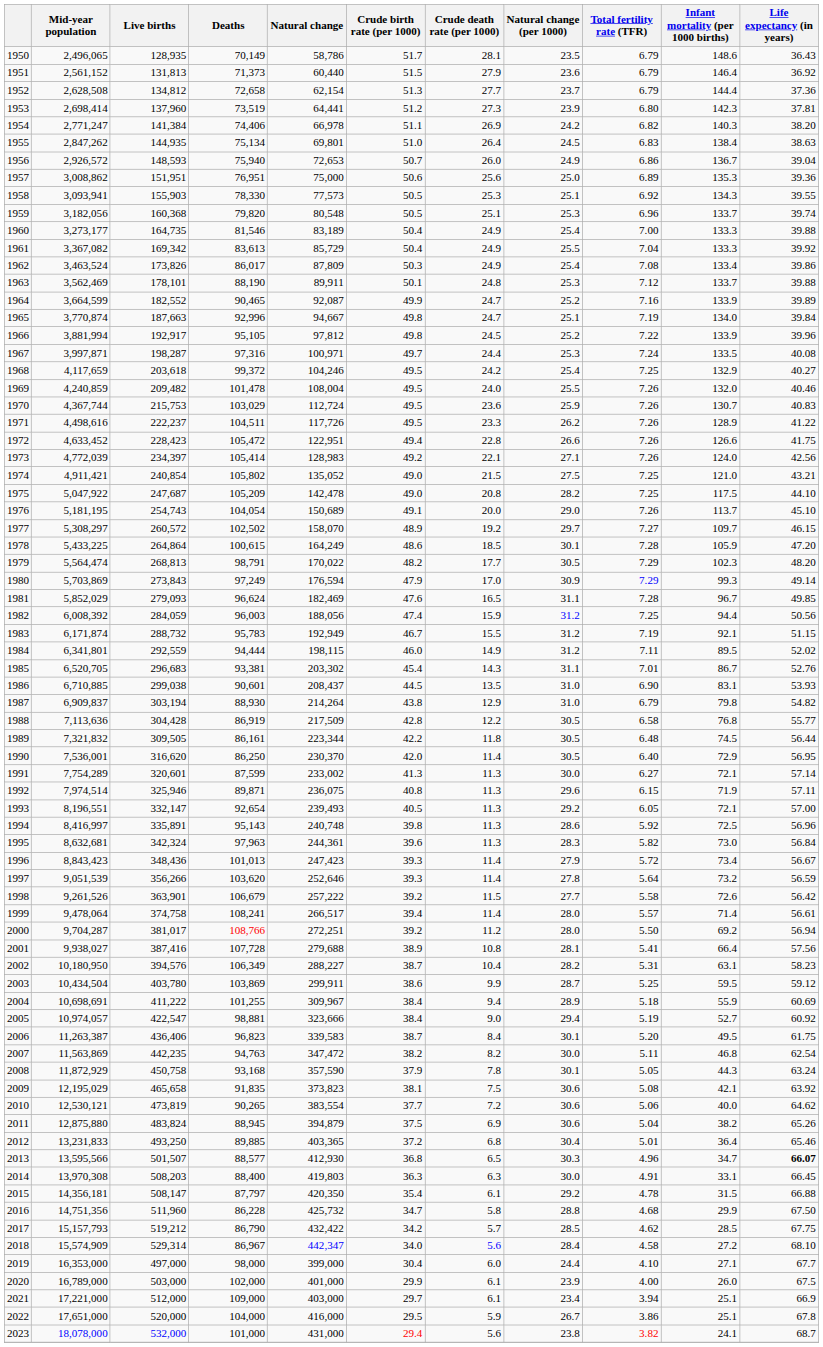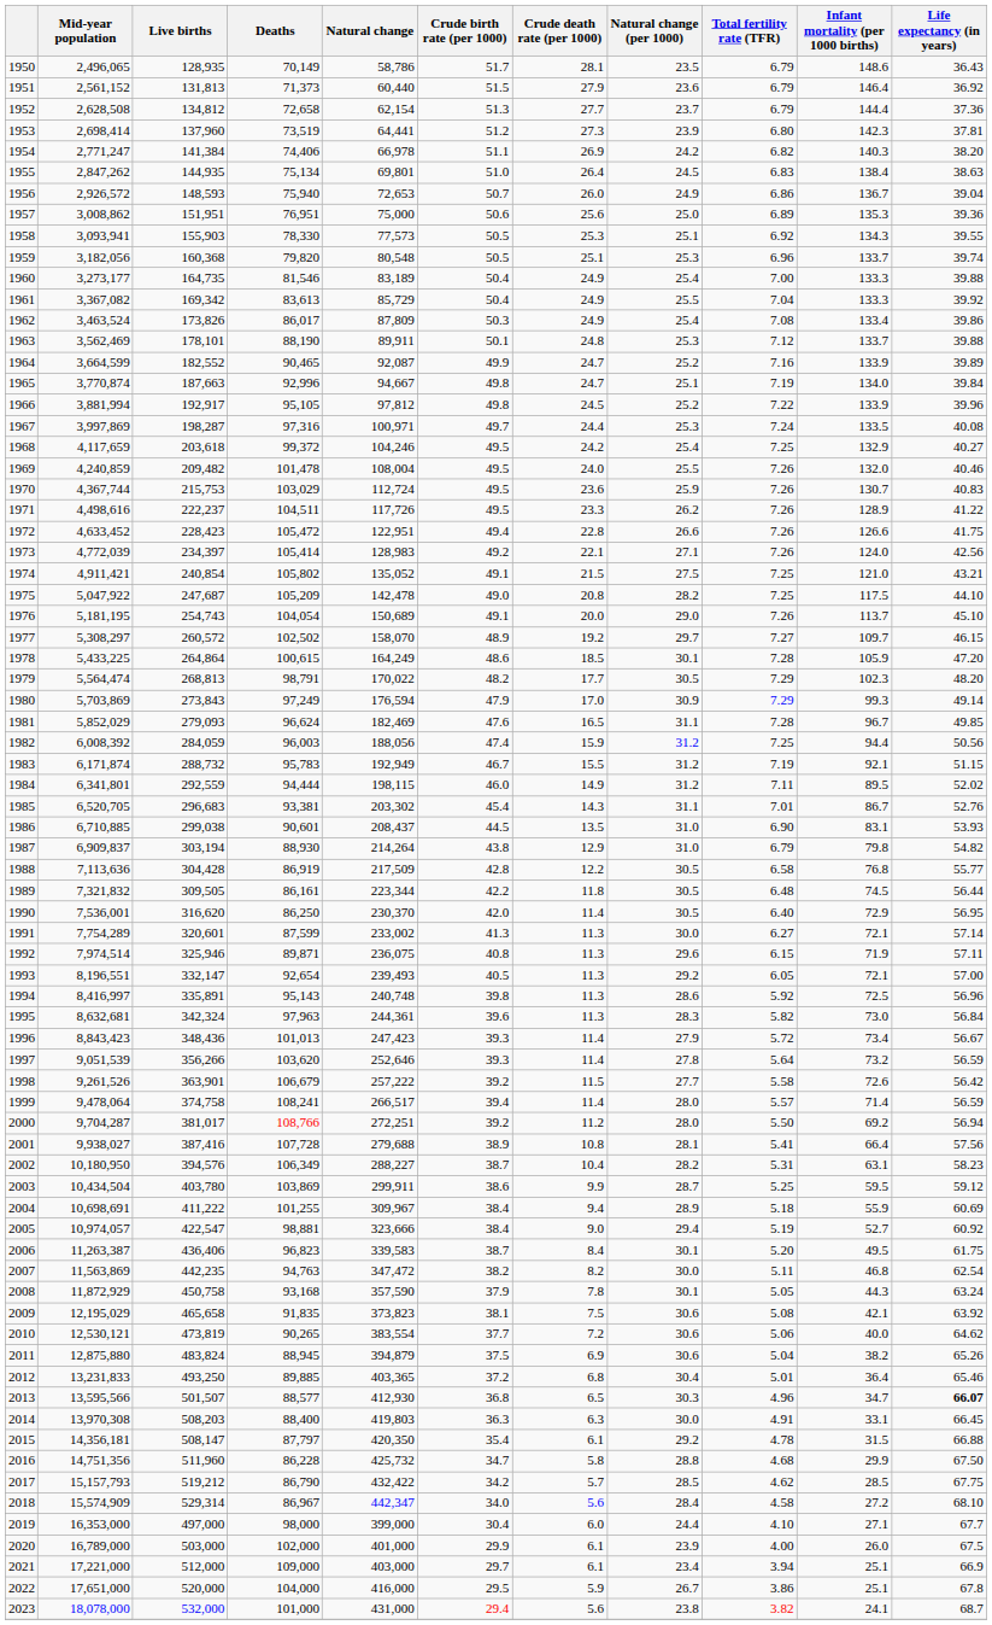 <table class="wikitable sortable" style="text-align:right">
 <tr>
 <th></th>
 <th style="width:80pt;">Mid-year population</th>
 <th style="width:80pt;">Live births</th>
 <th style="width:80pt;">Deaths</th>
 <th style="width:80pt;">Natural change</th>
 <th style="width:80pt;">Crude birth rate (per 1000)</th>
 <th style="width:80pt;">Crude death rate (per 1000)</th>
 <th style="width:80pt;">Natural change (per 1000)</th>
 <th style="width:80pt;"><a href='#'>Total fertility rate</a> (TFR)</th>
 <th style="width:80pt;"><a href='#'>Infant mortality</a> (per 1000 births)</th>
 <th style="width:80pt;"><a href='#'>Life expectancy</a> (in years)</th>
 </tr>
 <tr>
 <td>1950</td>
 <td>2,496,065</td>
 <td>128,935</td>
 <td>70,149</td>
 <td>58,786</td>
 <td>51.7</td>
 <td>28.1</td>
 <td>23.5</td>
 <td>6.79</td>
 <td>148.6</td>
 <td>36.43</td>
 </tr>
 <tr>
 <td>1951</td>
 <td>2,561,152</td>
 <td>131,813</td>
 <td>71,373</td>
 <td>60,440</td>
 <td>51.5</td>
 <td>27.9</td>
 <td>23.6</td>
 <td>6.79</td>
 <td>146.4</td>
 <td>36.92</td>
 </tr>
 <tr>
 <td>1952</td>
 <td>2,628,508</td>
 <td>134,812</td>
 <td>72,658</td>
 <td>62,154</td>
 <td>51.3</td>
 <td>27.7</td>
 <td>23.7</td>
 <td>6.79</td>
 <td>144.4</td>
 <td>37.36</td>
 </tr>
 <tr>
 <td>1953</td>
 <td>2,698,414</td>
 <td>137,960</td>
 <td>73,519</td>
 <td>64,441</td>
 <td>51.2</td>
 <td>27.3</td>
 <td>23.9</td>
 <td>6.80</td>
 <td>142.3</td>
 <td>37.81</td>
 </tr>
 <tr>
 <td>1954</td>
 <td>2,771,247</td>
 <td>141,384</td>
 <td>74,406</td>
 <td>66,978</td>
 <td>51.1</td>
 <td>26.9</td>
 <td>24.2</td>
 <td>6.82</td>
 <td>140.3</td>
 <td>38.20</td>
 </tr>
 <tr>
 <td>1955</td>
 <td>2,847,262</td>
 <td>144,935</td>
 <td>75,134</td>
 <td>69,801</td>
 <td>51.0</td>
 <td>26.4</td>
 <td>24.5</td>
 <td>6.83</td>
 <td>138.4</td>
 <td>38.63</td>
 </tr>
 <tr>
 <td>1956</td>
 <td>2,926,572</td>
 <td>148,593</td>
 <td>75,940</td>
 <td>72,653</td>
 <td>50.7</td>
 <td>26.0</td>
 <td>24.9</td>
 <td>6.86</td>
 <td>136.7</td>
 <td>39.04</td>
 </tr>
 <tr>
 <td>1957</td>
 <td>3,008,862</td>
 <td>151,951</td>
 <td>76,951</td>
 <td>75,000</td>
 <td>50.6</td>
 <td>25.6</td>
 <td>25.0</td>
 <td>6.89</td>
 <td>135.3</td>
 <td>39.36</td>
 </tr>
 <tr>
 <td>1958</td>
 <td>3,093,941</td>
 <td>155,903</td>
 <td>78,330</td>
 <td>77,573</td>
 <td>50.5</td>
 <td>25.3</td>
 <td>25.1</td>
 <td>6.92</td>
 <td>134.3</td>
 <td>39.55</td>
 </tr>
 <tr>
 <td>1959</td>
 <td>3,182,056</td>
 <td>160,368</td>
 <td>79,820</td>
 <td>80,548</td>
 <td>50.5</td>
 <td>25.1</td>
 <td>25.3</td>
 <td>6.96</td>
 <td>133.7</td>
 <td>39.74</td>
 </tr>
 <tr>
 <td>1960</td>
 <td>3,273,177</td>
 <td>164,735</td>
 <td>81,546</td>
 <td>83,189</td>
 <td>50.4</td>
 <td>24.9</td>
 <td>25.4</td>
 <td>7.00</td>
 <td>133.3</td>
 <td>39.88</td>
 </tr>
 <tr>
 <td>1961</td>
 <td>3,367,082</td>
 <td>169,342</td>
 <td>83,613</td>
 <td>85,729</td>
 <td>50.4</td>
 <td>24.9</td>
 <td>25.5</td>
 <td>7.04</td>
 <td>133.3</td>
 <td>39.92</td>
 </tr>
 <tr>
 <td>1962</td>
 <td>3,463,524</td>
 <td>173,826</td>
 <td>86,017</td>
 <td>87,809</td>
 <td>50.3</td>
 <td>24.9</td>
 <td>25.4</td>
 <td>7.08</td>
 <td>133.4</td>
 <td>39.86</td>
 </tr>
 <tr>
 <td>1963</td>
 <td>3,562,469</td>
 <td>178,101</td>
 <td>88,190</td>
 <td>89,911</td>
 <td>50.1</td>
 <td>24.8</td>
 <td>25.3</td>
 <td>7.12</td>
 <td>133.7</td>
 <td>39.88</td>
 </tr>
 <tr>
 <td>1964</td>
 <td>3,664,599</td>
 <td>182,552</td>
 <td>90,465</td>
 <td>92,087</td>
 <td>49.9</td>
 <td>24.7</td>
 <td>25.2</td>
 <td>7.16</td>
 <td>133.9</td>
 <td>39.89</td>
 </tr>
 <tr>
 <td>1965</td>
 <td>3,770,874</td>
 <td>187,663</td>
 <td>92,996</td>
 <td>94,667</td>
 <td>49.8</td>
 <td>24.7</td>
 <td>25.1</td>
 <td>7.19</td>
 <td>134.0</td>
 <td>39.84</td>
 </tr>
 <tr>
 <td>1966</td>
 <td>3,881,994</td>
 <td>192,917</td>
 <td>95,105</td>
 <td>97,812</td>
 <td>49.8</td>
 <td>24.5</td>
 <td>25.2</td>
 <td>7.22</td>
 <td>133.9</td>
 <td>39.96</td>
 </tr>
 <tr>
 <td>1967</td>
-<td>3,997,871</td>
+<td>3,997,869</td>
 <td>198,287</td>
 <td>97,316</td>
 <td>100,971</td>
 <td>49.7</td>
 <td>24.4</td>
 <td>25.3</td>
 <td>7.24</td>
 <td>133.5</td>
 <td>40.08</td>
 </tr>
 <tr>
 <td>1968</td>
 <td>4,117,659</td>
 <td>203,618</td>
 <td>99,372</td>
 <td>104,246</td>
 <td>49.5</td>
 <td>24.2</td>
 <td>25.4</td>
 <td>7.25</td>
 <td>132.9</td>
 <td>40.27</td>
 </tr>
 <tr>
 <td>1969</td>
 <td>4,240,859</td>
 <td>209,482</td>
 <td>101,478</td>
 <td>108,004</td>
 <td>49.5</td>
 <td>24.0</td>
 <td>25.5</td>
 <td>7.26</td>
 <td>132.0</td>
 <td>40.46</td>
 </tr>
 <tr>
 <td>1970</td>
 <td>4,367,744</td>
 <td>215,753</td>
 <td>103,029</td>
 <td>112,724</td>
 <td>49.5</td>
 <td>23.6</td>
 <td>25.9</td>
 <td>7.26</td>
 <td>130.7</td>
 <td>40.83</td>
 </tr>
 <tr>
 <td>1971</td>
 <td>4,498,616</td>
 <td>222,237</td>
 <td>104,511</td>
 <td>117,726</td>
 <td>49.5</td>
 <td>23.3</td>
 <td>26.2</td>
 <td>7.26</td>
 <td>128.9</td>
 <td>41.22</td>
 </tr>
 <tr>
 <td>1972</td>
 <td>4,633,452</td>
 <td>228,423</td>
 <td>105,472</td>
 <td>122,951</td>
 <td>49.4</td>
 <td>22.8</td>
 <td>26.6</td>
 <td>7.26</td>
 <td>126.6</td>
 <td>41.75</td>
 </tr>
 <tr>
 <td>1973</td>
 <td>4,772,039</td>
 <td>234,397</td>
 <td>105,414</td>
 <td>128,983</td>
 <td>49.2</td>
 <td>22.1</td>
 <td>27.1</td>
 <td>7.26</td>
 <td>124.0</td>
 <td>42.56</td>
 </tr>
 <tr>
 <td>1974</td>
 <td>4,911,421</td>
 <td>240,854</td>
 <td>105,802</td>
 <td>135,052</td>
-<td>49.0</td>
+<td>49.1</td>
 <td>21.5</td>
 <td>27.5</td>
 <td>7.25</td>
 <td>121.0</td>
 <td>43.21</td>
 </tr>
 <tr>
 <td>1975</td>
 <td>5,047,922</td>
 <td>247,687</td>
 <td>105,209</td>
 <td>142,478</td>
 <td>49.0</td>
 <td>20.8</td>
 <td>28.2</td>
 <td>7.25</td>
 <td>117.5</td>
 <td>44.10</td>
 </tr>
 <tr>
 <td>1976</td>
 <td>5,181,195</td>
 <td>254,743</td>
 <td>104,054</td>
 <td>150,689</td>
 <td>49.1</td>
 <td>20.0</td>
 <td>29.0</td>
 <td>7.26</td>
 <td>113.7</td>
 <td>45.10</td>
 </tr>
 <tr>
 <td>1977</td>
 <td>5,308,297</td>
 <td>260,572</td>
 <td>102,502</td>
 <td>158,070</td>
 <td>48.9</td>
 <td>19.2</td>
 <td>29.7</td>
 <td>7.27</td>
 <td>109.7</td>
 <td>46.15</td>
 </tr>
 <tr>
 <td>1978</td>
 <td>5,433,225</td>
 <td>264,864</td>
 <td>100,615</td>
 <td>164,249</td>
 <td>48.6</td>
 <td>18.5</td>
 <td>30.1</td>
 <td>7.28</td>
 <td>105.9</td>
 <td>47.20</td>
 </tr>
 <tr>
 <td>1979</td>
 <td>5,564,474</td>
 <td>268,813</td>
 <td>98,791</td>
 <td>170,022</td>
 <td>48.2</td>
 <td>17.7</td>
 <td>30.5</td>
 <td>7.29</td>
 <td>102.3</td>
 <td>48.20</td>
 </tr>
 <tr>
 <td>1980</td>
 <td>5,703,869</td>
 <td>273,843</td>
 <td>97,249</td>
 <td>176,594</td>
 <td>47.9</td>
 <td>17.0</td>
 <td>30.9</td>
 <td style="color:blue">7.29</td>
 <td>99.3</td>
 <td>49.14</td>
 </tr>
 <tr>
 <td>1981</td>
 <td>5,852,029</td>
 <td>279,093</td>
 <td>96,624</td>
 <td>182,469</td>
 <td>47.6</td>
 <td>16.5</td>
 <td>31.1</td>
 <td>7.28</td>
 <td>96.7</td>
 <td>49.85</td>
 </tr>
 <tr>
 <td>1982</td>
 <td>6,008,392</td>
 <td>284,059</td>
 <td>96,003</td>
 <td>188,056</td>
 <td>47.4</td>
 <td>15.9</td>
 <td style="color:blue">31.2</td>
 <td>7.25</td>
 <td>94.4</td>
 <td>50.56</td>
 </tr>
 <tr>
 <td>1983</td>
 <td>6,171,874</td>
 <td>288,732</td>
 <td>95,783</td>
 <td>192,949</td>
 <td>46.7</td>
 <td>15.5</td>
 <td>31.2</td>
 <td>7.19</td>
 <td>92.1</td>
 <td>51.15</td>
 </tr>
 <tr>
 <td>1984</td>
 <td>6,341,801</td>
 <td>292,559</td>
 <td>94,444</td>
 <td>198,115</td>
 <td>46.0</td>
 <td>14.9</td>
 <td>31.2</td>
 <td>7.11</td>
 <td>89.5</td>
 <td>52.02</td>
 </tr>
 <tr>
 <td>1985</td>
 <td>6,520,705</td>
 <td>296,683</td>
 <td>93,381</td>
 <td>203,302</td>
 <td>45.4</td>
 <td>14.3</td>
 <td>31.1</td>
 <td>7.01</td>
 <td>86.7</td>
 <td>52.76</td>
 </tr>
 <tr>
 <td>1986</td>
 <td>6,710,885</td>
 <td>299,038</td>
 <td>90,601</td>
 <td>208,437</td>
 <td>44.5</td>
 <td>13.5</td>
 <td>31.0</td>
 <td>6.90</td>
 <td>83.1</td>
 <td>53.93</td>
 </tr>
 <tr>
 <td>1987</td>
 <td>6,909,837</td>
 <td>303,194</td>
 <td>88,930</td>
 <td>214,264</td>
 <td>43.8</td>
 <td>12.9</td>
 <td>31.0</td>
 <td>6.79</td>
 <td>79.8</td>
 <td>54.82</td>
 </tr>
 <tr>
 <td>1988</td>
 <td>7,113,636</td>
 <td>304,428</td>
 <td>86,919</td>
 <td>217,509</td>
 <td>42.8</td>
 <td>12.2</td>
 <td>30.5</td>
 <td>6.58</td>
 <td>76.8</td>
 <td>55.77</td>
 </tr>
 <tr>
 <td>1989</td>
 <td>7,321,832</td>
 <td>309,505</td>
 <td>86,161</td>
 <td>223,344</td>
 <td>42.2</td>
 <td>11.8</td>
 <td>30.5</td>
 <td>6.48</td>
 <td>74.5</td>
 <td>56.44</td>
 </tr>
 <tr>
 <td>1990</td>
 <td>7,536,001</td>
 <td>316,620</td>
 <td>86,250</td>
 <td>230,370</td>
 <td>42.0</td>
 <td>11.4</td>
 <td>30.5</td>
 <td>6.40</td>
 <td>72.9</td>
 <td>56.95</td>
 </tr>
 <tr>
 <td>1991</td>
 <td>7,754,289</td>
 <td>320,601</td>
 <td>87,599</td>
 <td>233,002</td>
 <td>41.3</td>
 <td>11.3</td>
 <td>30.0</td>
 <td>6.27</td>
 <td>72.1</td>
 <td>57.14</td>
 </tr>
 <tr>
 <td>1992</td>
 <td>7,974,514</td>
 <td>325,946</td>
 <td>89,871</td>
 <td>236,075</td>
 <td>40.8</td>
 <td>11.3</td>
 <td>29.6</td>
 <td>6.15</td>
 <td>71.9</td>
 <td>57.11</td>
 </tr>
 <tr>
 <td>1993</td>
 <td>8,196,551</td>
 <td>332,147</td>
 <td>92,654</td>
 <td>239,493</td>
 <td>40.5</td>
 <td>11.3</td>
 <td>29.2</td>
 <td>6.05</td>
 <td>72.1</td>
 <td>57.00</td>
 </tr>
 <tr>
 <td>1994</td>
 <td>8,416,997</td>
 <td>335,891</td>
 <td>95,143</td>
 <td>240,748</td>
 <td>39.8</td>
 <td>11.3</td>
 <td>28.6</td>
 <td>5.92</td>
 <td>72.5</td>
 <td>56.96</td>
 </tr>
 <tr>
 <td>1995</td>
 <td>8,632,681</td>
 <td>342,324</td>
 <td>97,963</td>
 <td>244,361</td>
 <td>39.6</td>
 <td>11.3</td>
 <td>28.3</td>
 <td>5.82</td>
 <td>73.0</td>
 <td>56.84</td>
 </tr>
 <tr>
 <td>1996</td>
 <td>8,843,423</td>
 <td>348,436</td>
 <td>101,013</td>
 <td>247,423</td>
 <td>39.3</td>
 <td>11.4</td>
 <td>27.9</td>
 <td>5.72</td>
 <td>73.4</td>
 <td>56.67</td>
 </tr>
 <tr>
 <td>1997</td>
 <td>9,051,539</td>
 <td>356,266</td>
 <td>103,620</td>
 <td>252,646</td>
 <td>39.3</td>
 <td>11.4</td>
 <td>27.8</td>
 <td>5.64</td>
 <td>73.2</td>
 <td>56.59</td>
 </tr>
 <tr>
 <td>1998</td>
 <td>9,261,526</td>
 <td>363,901</td>
 <td>106,679</td>
 <td>257,222</td>
 <td>39.2</td>
 <td>11.5</td>
 <td>27.7</td>
 <td>5.58</td>
 <td>72.6</td>
 <td>56.42</td>
 </tr>
 <tr>
 <td>1999</td>
 <td>9,478,064</td>
 <td>374,758</td>
 <td>108,241</td>
 <td>266,517</td>
 <td>39.4</td>
 <td>11.4</td>
 <td>28.0</td>
 <td>5.57</td>
 <td>71.4</td>
-<td>56.61</td>
+<td>56.59</td>
 </tr>
 <tr>
 <td>2000</td>
 <td>9,704,287</td>
 <td>381,017</td>
 <td style="color:red">108,766</td>
 <td>272,251</td>
 <td>39.2</td>
 <td>11.2</td>
 <td>28.0</td>
 <td>5.50</td>
 <td>69.2</td>
 <td>56.94</td>
 </tr>
 <tr>
 <td>2001</td>
 <td>9,938,027</td>
 <td>387,416</td>
 <td>107,728</td>
 <td>279,688</td>
 <td>38.9</td>
 <td>10.8</td>
 <td>28.1</td>
 <td>5.41</td>
 <td>66.4</td>
 <td>57.56</td>
 </tr>
 <tr>
 <td>2002</td>
 <td>10,180,950</td>
 <td>394,576</td>
 <td>106,349</td>
 <td>288,227</td>
 <td>38.7</td>
 <td>10.4</td>
 <td>28.2</td>
 <td>5.31</td>
 <td>63.1</td>
 <td>58.23</td>
 </tr>
 <tr>
 <td>2003</td>
 <td>10,434,504</td>
 <td>403,780</td>
 <td>103,869</td>
 <td>299,911</td>
 <td>38.6</td>
 <td>9.9</td>
 <td>28.7</td>
 <td>5.25</td>
 <td>59.5</td>
 <td>59.12</td>
 </tr>
 <tr>
 <td>2004</td>
 <td>10,698,691</td>
 <td>411,222</td>
 <td>101,255</td>
 <td>309,967</td>
 <td>38.4</td>
 <td>9.4</td>
 <td>28.9</td>
 <td>5.18</td>
 <td>55.9</td>
 <td>60.69</td>
 </tr>
 <tr>
 <td>2005</td>
 <td>10,974,057</td>
 <td>422,547</td>
 <td>98,881</td>
 <td>323,666</td>
 <td>38.4</td>
 <td>9.0</td>
 <td>29.4</td>
 <td>5.19</td>
 <td>52.7</td>
 <td>60.92</td>
 </tr>
 <tr>
 <td>2006</td>
 <td>11,263,387</td>
 <td>436,406</td>
 <td>96,823</td>
 <td>339,583</td>
 <td>38.7</td>
 <td>8.4</td>
 <td>30.1</td>
 <td>5.20</td>
 <td>49.5</td>
 <td>61.75</td>
 </tr>
 <tr>
 <td>2007</td>
 <td>11,563,869</td>
 <td>442,235</td>
 <td>94,763</td>
 <td>347,472</td>
 <td>38.2</td>
 <td>8.2</td>
 <td>30.0</td>
 <td>5.11</td>
 <td>46.8</td>
 <td>62.54</td>
 </tr>
 <tr>
 <td>2008</td>
 <td>11,872,929</td>
 <td>450,758</td>
 <td>93,168</td>
 <td>357,590</td>
 <td>37.9</td>
 <td>7.8</td>
 <td>30.1</td>
 <td>5.05</td>
 <td>44.3</td>
 <td>63.24</td>
 </tr>
 <tr>
 <td>2009</td>
 <td>12,195,029</td>
 <td>465,658</td>
 <td>91,835</td>
 <td>373,823</td>
 <td>38.1</td>
 <td>7.5</td>
 <td>30.6</td>
 <td>5.08</td>
 <td>42.1</td>
 <td>63.92</td>
 </tr>
 <tr>
 <td>2010</td>
 <td>12,530,121</td>
 <td>473,819</td>
 <td>90,265</td>
 <td>383,554</td>
 <td>37.7</td>
 <td>7.2</td>
 <td>30.6</td>
 <td>5.06</td>
 <td>40.0</td>
 <td>64.62</td>
 </tr>
 <tr>
 <td>2011</td>
 <td>12,875,880</td>
 <td>483,824</td>
 <td>88,945</td>
 <td>394,879</td>
 <td>37.5</td>
 <td>6.9</td>
 <td>30.6</td>
 <td>5.04</td>
 <td>38.2</td>
 <td>65.26</td>
 </tr>
 <tr>
 <td>2012</td>
 <td>13,231,833</td>
 <td>493,250</td>
 <td>89,885</td>
 <td>403,365</td>
 <td>37.2</td>
 <td>6.8</td>
 <td>30.4</td>
 <td>5.01</td>
 <td>36.4</td>
 <td>65.46</td>
 </tr>
 <tr>
 <td>2013</td>
 <td>13,595,566</td>
 <td>501,507</td>
 <td>88,577</td>
 <td>412,930</td>
 <td>36.8</td>
 <td>6.5</td>
 <td>30.3</td>
 <td>4.96</td>
 <td>34.7</td>
 <td><strong>66.07</strong></td>
 </tr>
 <tr>
 <td>2014</td>
 <td>13,970,308</td>
 <td>508,203</td>
 <td>88,400</td>
 <td>419,803</td>
 <td>36.3</td>
 <td>6.3</td>
 <td>30.0</td>
 <td>4.91</td>
 <td>33.1</td>
 <td>66.45</td>
 </tr>
 <tr>
 <td>2015</td>
 <td>14,356,181</td>
 <td>508,147</td>
 <td>87,797</td>
 <td>420,350</td>
 <td>35.4</td>
 <td>6.1</td>
 <td>29.2</td>
 <td>4.78</td>
 <td>31.5</td>
 <td>66.88</td>
 </tr>
 <tr>
 <td>2016</td>
 <td>14,751,356</td>
 <td>511,960</td>
 <td>86,228</td>
 <td>425,732</td>
 <td>34.7</td>
 <td>5.8</td>
 <td>28.8</td>
 <td>4.68</td>
 <td>29.9</td>
 <td>67.50</td>
 </tr>
 <tr>
 <td>2017</td>
 <td>15,157,793</td>
 <td>519,212</td>
 <td>86,790</td>
 <td>432,422</td>
 <td>34.2</td>
 <td>5.7</td>
 <td>28.5</td>
 <td>4.62</td>
 <td>28.5</td>
 <td>67.75</td>
 </tr>
 <tr>
 <td>2018</td>
 <td>15,574,909</td>
 <td>529,314</td>
 <td>86,967</td>
 <td style="color:blue">442,347</td>
 <td>34.0</td>
 <td style="color:blue">5.6</td>
 <td>28.4</td>
 <td>4.58</td>
 <td>27.2</td>
 <td>68.10</td>
 </tr>
 <tr>
 <td>2019</td>
 <td>16,353,000</td>
 <td>497,000</td>
 <td>98,000</td>
 <td>399,000</td>
 <td>30.4</td>
 <td>6.0</td>
 <td>24.4</td>
 <td>4.10</td>
 <td>27.1</td>
 <td>67.7</td>
 </tr>
 <tr>
 <td>2020</td>
 <td>16,789,000</td>
 <td>503,000</td>
 <td>102,000</td>
 <td>401,000</td>
 <td>29.9</td>
 <td>6.1</td>
 <td>23.9</td>
 <td>4.00</td>
 <td>26.0</td>
 <td>67.5</td>
 </tr>
 <tr>
 <td>2021</td>
 <td>17,221,000</td>
 <td>512,000</td>
 <td>109,000</td>
 <td>403,000</td>
 <td>29.7</td>
 <td>6.1</td>
 <td>23.4</td>
 <td>3.94</td>
 <td>25.1</td>
 <td>66.9</td>
 </tr>
 <tr>
 <td>2022</td>
 <td>17,651,000</td>
 <td>520,000</td>
 <td>104,000</td>
 <td>416,000</td>
 <td>29.5</td>
 <td>5.9</td>
 <td>26.7</td>
 <td>3.86</td>
 <td>25.1</td>
 <td>67.8</td>
 </tr>
 <tr>
 <td>2023</td>
 <td style="color:blue">18,078,000</td>
 <td style="color:blue">532,000</td>
 <td>101,000</td>
 <td>431,000</td>
 <td style="color:red">29.4</td>
 <td>5.6</td>
 <td>23.8</td>
 <td style="color:red">3.82</td>
 <td>24.1</td>
 <td>68.7</td>
 </tr>
 <tr>
 </tr>
 </table>
